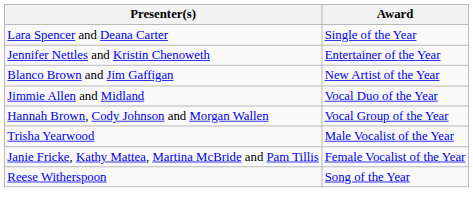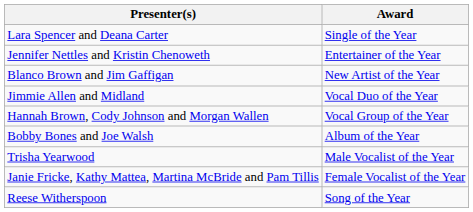 <table class="wikitable">
 <tr>
 <th>Presenter(s)</th>
 <th>Award</th>
 </tr>
 <tr>
 <td><a href='#'>Lara Spencer</a> and <a href='#'>Deana Carter</a></td>
 <td><a href='#'>Single of the Year</a></td>
 </tr>
 <tr>
 <td><a href='#'>Jennifer Nettles</a> and <a href='#'>Kristin Chenoweth</a></td>
 <td><a href='#'>Entertainer of the Year</a></td>
 </tr>
 <tr>
 <td><a href='#'>Blanco Brown</a> and <a href='#'>Jim Gaffigan</a></td>
 <td><a href='#'>New Artist of the Year</a></td>
 </tr>
 <tr>
 <td><a href='#'>Jimmie Allen</a> and <a href='#'>Midland</a></td>
 <td><a href='#'>Vocal Duo of the Year</a></td>
 </tr>
 <tr>
 <td><a href='#'>Hannah Brown</a>, <a href='#'>Cody Johnson</a> and <a href='#'>Morgan Wallen</a></td>
 <td><a href='#'>Vocal Group of the Year</a></td>
 </tr>
 <tr>
+<td><a href='#'>Bobby Bones</a> and <a href='#'>Joe Walsh</a></td>
+<td><a href='#'>Album of the Year</a></td>
+</tr>
+<tr>
 <td><a href='#'>Trisha Yearwood</a></td>
 <td><a href='#'>Male Vocalist of the Year</a></td>
 </tr>
 <tr>
 <td><a href='#'>Janie Fricke</a>, <a href='#'>Kathy Mattea</a>, <a href='#'>Martina McBride</a> and <a href='#'>Pam Tillis</a></td>
 <td><a href='#'>Female Vocalist of the Year</a></td>
 </tr>
 <tr>
 <td><a href='#'>Reese Witherspoon</a></td>
 <td><a href='#'>Song of the Year</a></td>
 </tr>
 </table>
